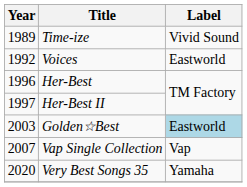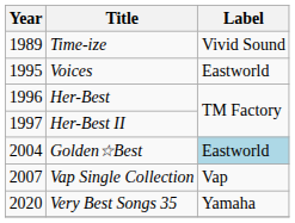 <table class="wikitable">
 <tr>
 <th>Year</th>
 <th>Title</th>
 <th>Label</th>
 </tr>
 <tr>
 <td>1989</td>
 <td><em>Time-ize</em></td>
 <td>Vivid Sound</td>
 </tr>
 <tr>
-<td>1992</td>
+<td>1995</td>
 <td><em>Voices</em></td>
 <td>Eastworld</td>
 </tr>
 <tr>
 <td>1996</td>
 <td><em>Her-Best</em></td>
 <td rowspan=2>TM Factory</td>
 </tr>
 <tr>
 <td>1997</td>
 <td><em>Her-Best II</em></td>
 </tr>
 <tr>
-<td>2003</td>
+<td>2004</td>
 <td><em>Golden☆Best</em></td>
 <td style="background: lightblue;">Eastworld</td>
 </tr>
 <tr>
 <td>2007</td>
 <td><em>Vap Single Collection</em></td>
 <td>Vap</td>
 </tr>
 <tr>
 <td>2020</td>
 <td><em>Very Best Songs 35</em></td>
 <td>Yamaha</td>
 </tr>
 <tr>
 </tr>
 </table>
